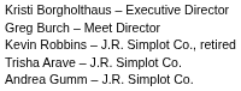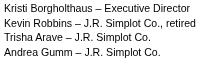 <table>
 <tr>
 <td>Kristi Borgholthaus – Executive Director</td>
-</tr>
-<tr>
-<td>Greg Burch – Meet Director</td>
-<td></td>
 </tr>
 <tr>
 <td>Kevin Robbins – J.R. Simplot Co., retired</td>
 </tr>
 <tr>
 <td>Trisha Arave – J.R. Simplot Co.</td>
 </tr>
 <tr>
 <td>Andrea Gumm – J.R. Simplot Co.</td>
 </tr>
 </table>
